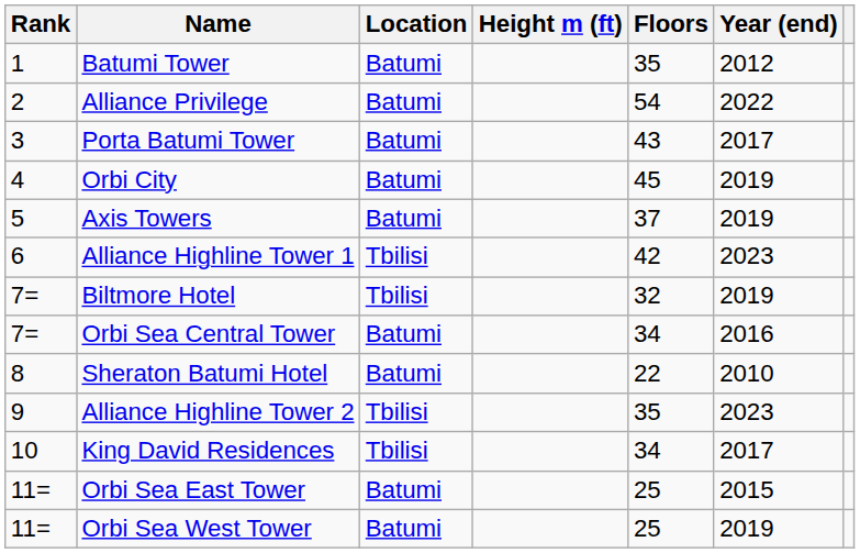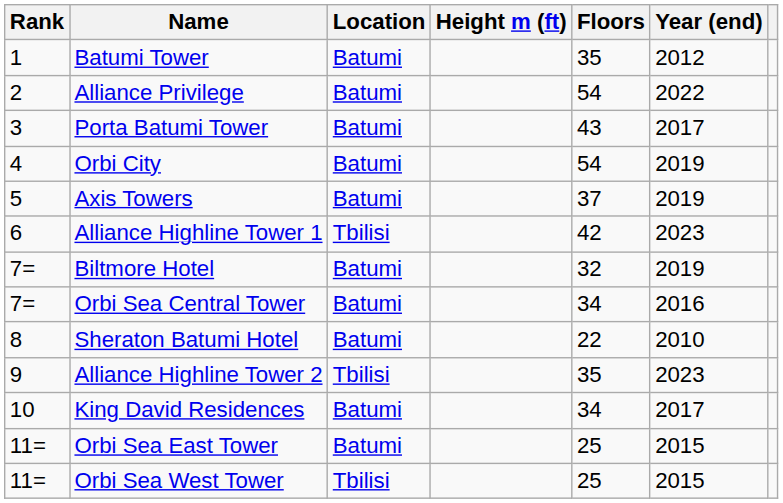 <table class="wikitable sortable">
 <tr>
 <th>Rank</th>
 <th>Name</th>
 <th>Location</th>
 <th>Height <a href='#'>m</a> (<a href='#'>ft</a>)</th>
 <th>Floors</th>
 <th>Year (end)</th>
 <th></th>
 </tr>
 <tr>
 <td>1</td>
 <td><a href='#'>Batumi Tower</a></td>
 <td><a href='#'>Batumi</a></td>
 <td></td>
 <td>35</td>
 <td>2012</td>
 <td></td>
 </tr>
 <tr>
 <td>2</td>
 <td><a href='#'>Alliance Privilege</a></td>
 <td><a href='#'>Batumi</a></td>
 <td></td>
 <td>54</td>
 <td>2022</td>
 <td></td>
 </tr>
 <tr>
 <td>3</td>
 <td><a href='#'>Porta Batumi Tower</a></td>
 <td><a href='#'>Batumi</a></td>
 <td></td>
 <td>43</td>
 <td>2017</td>
 <td></td>
 </tr>
 <tr>
 <td>4</td>
 <td><a href='#'>Orbi City</a></td>
 <td><a href='#'>Batumi</a></td>
 <td></td>
-<td>45</td>
+<td>54</td>
 <td>2019</td>
 <td></td>
 </tr>
 <tr>
 <td>5</td>
 <td><a href='#'>Axis Towers</a></td>
 <td><a href='#'>Batumi</a></td>
 <td></td>
 <td>37</td>
 <td>2019</td>
 <td></td>
 </tr>
 <tr>
 <td>6</td>
 <td><a href='#'>Alliance Highline Tower 1</a></td>
 <td><a href='#'>Tbilisi</a></td>
 <td></td>
 <td>42</td>
 <td>2023</td>
 <td></td>
 </tr>
 <tr>
 <td>7=</td>
 <td><a href='#'>Biltmore Hotel</a></td>
-<td><a href='#'>Tbilisi</a></td>
+<td><a href='#'>Batumi</a></td>
 <td></td>
 <td>32</td>
 <td>2019</td>
 <td></td>
 </tr>
 <tr>
 <td>7=</td>
 <td><a href='#'>Orbi Sea Central Tower</a></td>
 <td><a href='#'>Batumi</a></td>
 <td></td>
 <td>34</td>
 <td>2016</td>
 <td></td>
 </tr>
 <tr>
 <td>8</td>
 <td><a href='#'>Sheraton Batumi Hotel</a></td>
 <td><a href='#'>Batumi</a></td>
 <td></td>
 <td>22</td>
 <td>2010</td>
 <td></td>
 </tr>
 <tr b>
 <td>9</td>
 <td><a href='#'>Alliance Highline Tower 2</a></td>
 <td><a href='#'>Tbilisi</a></td>
 <td></td>
 <td>35</td>
 <td>2023</td>
 <td></td>
 </tr>
 <tr>
 <td>10</td>
 <td><a href='#'>King David Residences</a></td>
-<td><a href='#'>Tbilisi</a></td>
+<td><a href='#'>Batumi</a></td>
 <td></td>
 <td>34</td>
 <td>2017</td>
 <td></td>
 </tr>
 <tr>
 <td>11=</td>
 <td><a href='#'>Orbi Sea East Tower</a></td>
 <td><a href='#'>Batumi</a></td>
 <td></td>
 <td>25</td>
 <td>2015</td>
 <td></td>
 </tr>
 <tr>
 <td>11=</td>
 <td><a href='#'>Orbi Sea West Tower</a></td>
-<td><a href='#'>Batumi</a></td>
+<td><a href='#'>Tbilisi</a></td>
 <td></td>
 <td>25</td>
-<td>2019</td>
+<td>2015</td>
 <td></td>
 </tr>
 </table>
